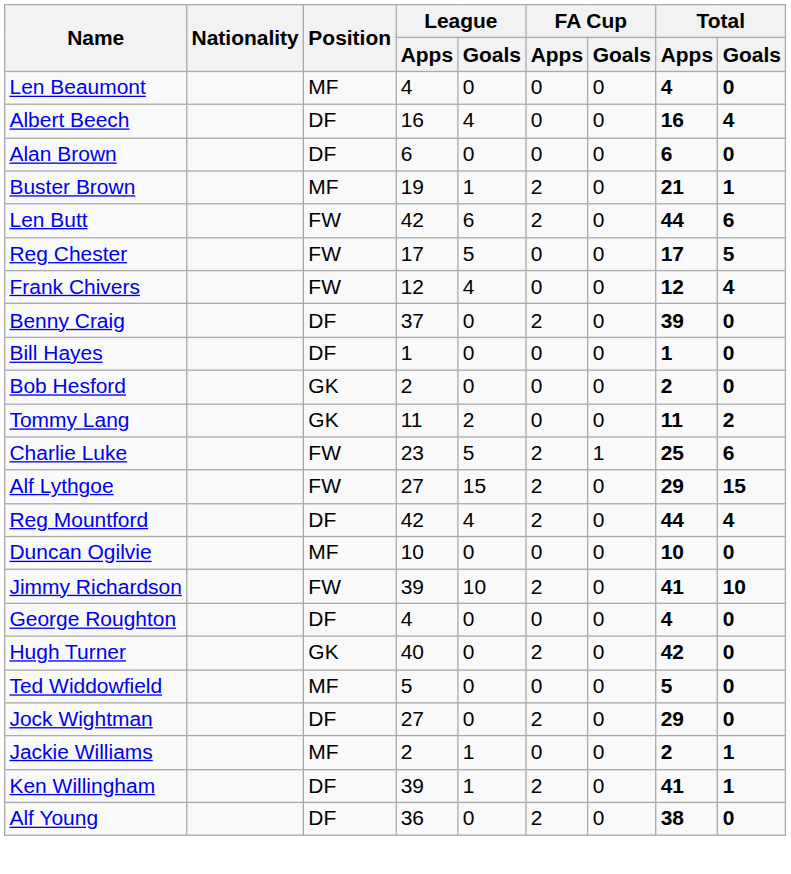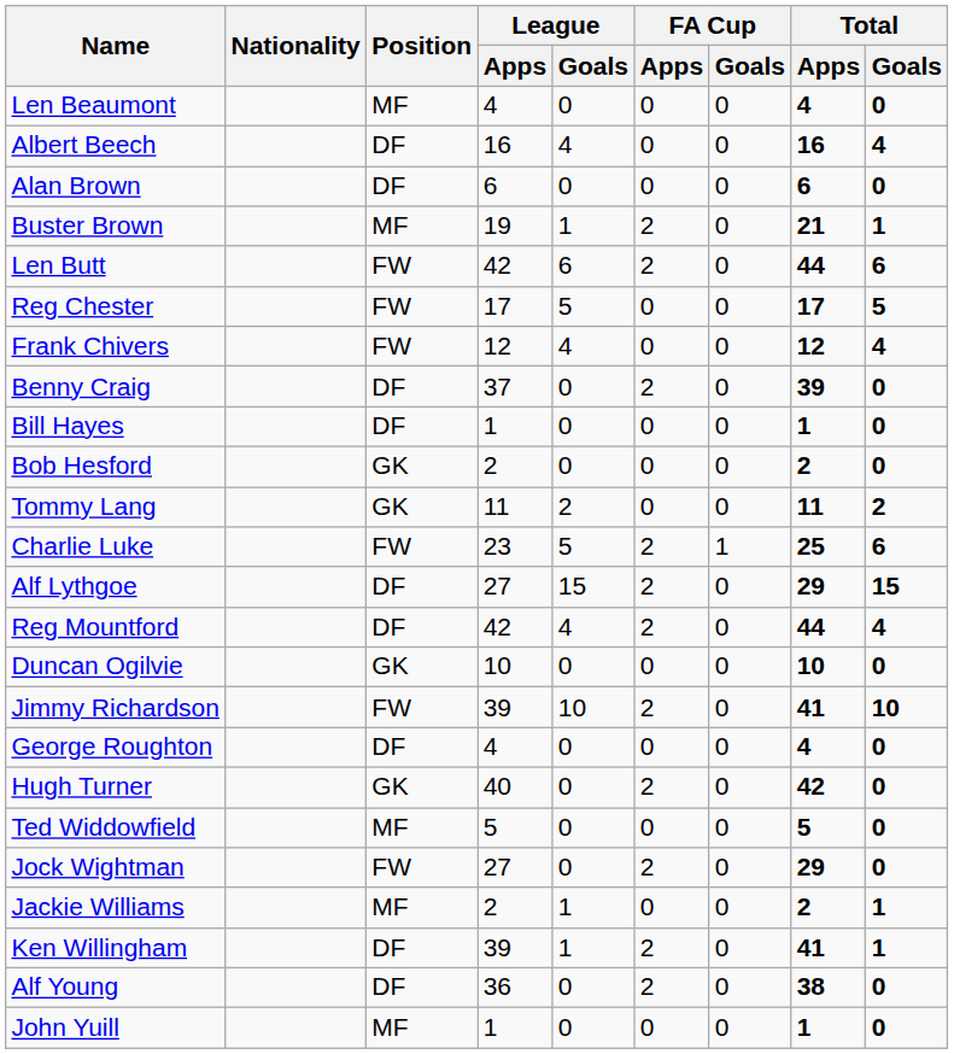 <table class="wikitable sortable">
 <tr>
 <th scope=col rowspan=2>Name</th>
 <th scope=col rowspan=2>Nationality</th>
 <th scope=col rowspan=2>Position</th>
 <th colspan=2>League</th>
 <th colspan=2>FA Cup</th>
 <th colspan=2>Total</th>
 </tr>
 <tr>
 <th>Apps</th>
 <th>Goals</th>
 <th>Apps</th>
 <th>Goals</th>
 <th>Apps</th>
 <th>Goals</th>
 </tr>
 <tr>
 <td><a href='#'>Len Beaumont</a></td>
 <td></td>
 <td>MF</td>
 <td>4</td>
 <td>0</td>
 <td>0</td>
 <td>0</td>
 <td><strong>4</strong></td>
 <td><strong>0</strong></td>
 </tr>
 <tr>
 <td><a href='#'>Albert Beech</a></td>
 <td></td>
 <td>DF</td>
 <td>16</td>
 <td>4</td>
 <td>0</td>
 <td>0</td>
 <td><strong>16</strong></td>
 <td><strong>4</strong></td>
 </tr>
 <tr>
 <td><a href='#'>Alan Brown</a></td>
 <td></td>
 <td>DF</td>
 <td>6</td>
 <td>0</td>
 <td>0</td>
 <td>0</td>
 <td><strong>6</strong></td>
 <td><strong>0</strong></td>
 </tr>
 <tr>
 <td><a href='#'>Buster Brown</a></td>
 <td></td>
 <td>MF</td>
 <td>19</td>
 <td>1</td>
 <td>2</td>
 <td>0</td>
 <td><strong>21</strong></td>
 <td><strong>1</strong></td>
 </tr>
 <tr>
 <td><a href='#'>Len Butt</a></td>
 <td></td>
 <td>FW</td>
 <td>42</td>
 <td>6</td>
 <td>2</td>
 <td>0</td>
 <td><strong>44</strong></td>
 <td><strong>6</strong></td>
 </tr>
 <tr>
 <td><a href='#'>Reg Chester</a></td>
 <td></td>
 <td>FW</td>
 <td>17</td>
 <td>5</td>
 <td>0</td>
 <td>0</td>
 <td><strong>17</strong></td>
 <td><strong>5</strong></td>
 </tr>
 <tr>
 <td><a href='#'>Frank Chivers</a></td>
 <td></td>
 <td>FW</td>
 <td>12</td>
 <td>4</td>
 <td>0</td>
 <td>0</td>
 <td><strong>12</strong></td>
 <td><strong>4</strong></td>
 </tr>
 <tr>
 <td><a href='#'>Benny Craig</a></td>
 <td></td>
 <td>DF</td>
 <td>37</td>
 <td>0</td>
 <td>2</td>
 <td>0</td>
 <td><strong>39</strong></td>
 <td><strong>0</strong></td>
 </tr>
 <tr>
 <td><a href='#'>Bill Hayes</a></td>
 <td></td>
 <td>DF</td>
 <td>1</td>
 <td>0</td>
 <td>0</td>
 <td>0</td>
 <td><strong>1</strong></td>
 <td><strong>0</strong></td>
 </tr>
 <tr>
 <td><a href='#'>Bob Hesford</a></td>
 <td></td>
 <td>GK</td>
 <td>2</td>
 <td>0</td>
 <td>0</td>
 <td>0</td>
 <td><strong>2</strong></td>
 <td><strong>0</strong></td>
 </tr>
 <tr>
 <td><a href='#'>Tommy Lang</a></td>
 <td></td>
 <td>GK</td>
 <td>11</td>
 <td>2</td>
 <td>0</td>
 <td>0</td>
 <td><strong>11</strong></td>
 <td><strong>2</strong></td>
 </tr>
 <tr>
 <td><a href='#'>Charlie Luke</a></td>
 <td></td>
 <td>FW</td>
 <td>23</td>
 <td>5</td>
 <td>2</td>
 <td>1</td>
 <td><strong>25</strong></td>
 <td><strong>6</strong></td>
 </tr>
 <tr>
 <td><a href='#'>Alf Lythgoe</a></td>
 <td></td>
-<td>FW</td>
+<td>DF</td>
 <td>27</td>
 <td>15</td>
 <td>2</td>
 <td>0</td>
 <td><strong>29</strong></td>
 <td><strong>15</strong></td>
 </tr>
 <tr>
 <td><a href='#'>Reg Mountford</a></td>
 <td></td>
 <td>DF</td>
 <td>42</td>
 <td>4</td>
 <td>2</td>
 <td>0</td>
 <td><strong>44</strong></td>
 <td><strong>4</strong></td>
 </tr>
 <tr>
 <td><a href='#'>Duncan Ogilvie</a></td>
 <td></td>
-<td>MF</td>
+<td>GK</td>
 <td>10</td>
 <td>0</td>
 <td>0</td>
 <td>0</td>
 <td><strong>10</strong></td>
 <td><strong>0</strong></td>
 </tr>
 <tr>
 <td><a href='#'>Jimmy Richardson</a></td>
 <td></td>
 <td>FW</td>
 <td>39</td>
 <td>10</td>
 <td>2</td>
 <td>0</td>
 <td><strong>41</strong></td>
 <td><strong>10</strong></td>
 </tr>
 <tr>
 <td><a href='#'>George Roughton</a></td>
 <td></td>
 <td>DF</td>
 <td>4</td>
 <td>0</td>
 <td>0</td>
 <td>0</td>
 <td><strong>4</strong></td>
 <td><strong>0</strong></td>
 </tr>
 <tr>
 <td><a href='#'>Hugh Turner</a></td>
 <td></td>
 <td>GK</td>
 <td>40</td>
 <td>0</td>
 <td>2</td>
 <td>0</td>
 <td><strong>42</strong></td>
 <td><strong>0</strong></td>
 </tr>
 <tr>
 <td><a href='#'>Ted Widdowfield</a></td>
 <td></td>
 <td>MF</td>
 <td>5</td>
 <td>0</td>
 <td>0</td>
 <td>0</td>
 <td><strong>5</strong></td>
 <td><strong>0</strong></td>
 </tr>
 <tr>
 <td><a href='#'>Jock Wightman</a></td>
 <td></td>
-<td>DF</td>
+<td>FW</td>
 <td>27</td>
 <td>0</td>
 <td>2</td>
 <td>0</td>
 <td><strong>29</strong></td>
 <td><strong>0</strong></td>
 </tr>
 <tr>
 <td><a href='#'>Jackie Williams</a></td>
 <td></td>
 <td>MF</td>
 <td>2</td>
 <td>1</td>
 <td>0</td>
 <td>0</td>
 <td><strong>2</strong></td>
 <td><strong>1</strong></td>
 </tr>
 <tr>
 <td><a href='#'>Ken Willingham</a></td>
 <td></td>
 <td>DF</td>
 <td>39</td>
 <td>1</td>
 <td>2</td>
 <td>0</td>
 <td><strong>41</strong></td>
 <td><strong>1</strong></td>
 </tr>
 <tr>
 <td><a href='#'>Alf Young</a></td>
 <td></td>
 <td>DF</td>
 <td>36</td>
 <td>0</td>
 <td>2</td>
 <td>0</td>
 <td><strong>38</strong></td>
 <td><strong>0</strong></td>
 </tr>
+<tr>
+<td><a href='#'>John Yuill</a></td>
+<td></td>
+<td>MF</td>
+<td>1</td>
+<td>0</td>
+<td>0</td>
+<td>0</td>
+<td><strong>1</strong></td>
+<td><strong>0</strong></td>
+</tr>
 </table>
